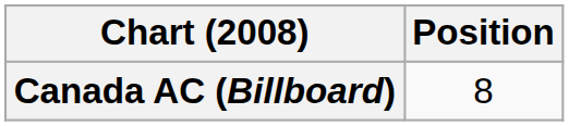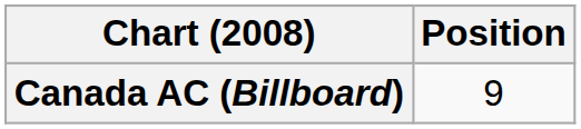 <table class="wikitable plainrowheaders" style=text-align:center;">
 <tr>
 <th scope="col">Chart (2008)</th>
 <th scope="col">Position</th>
 </tr>
 <tr>
 <th scope="row">Canada AC (<em>Billboard</em>)</th>
-<td>8</td>
+<td>9</td>
 </tr>
 </table>
